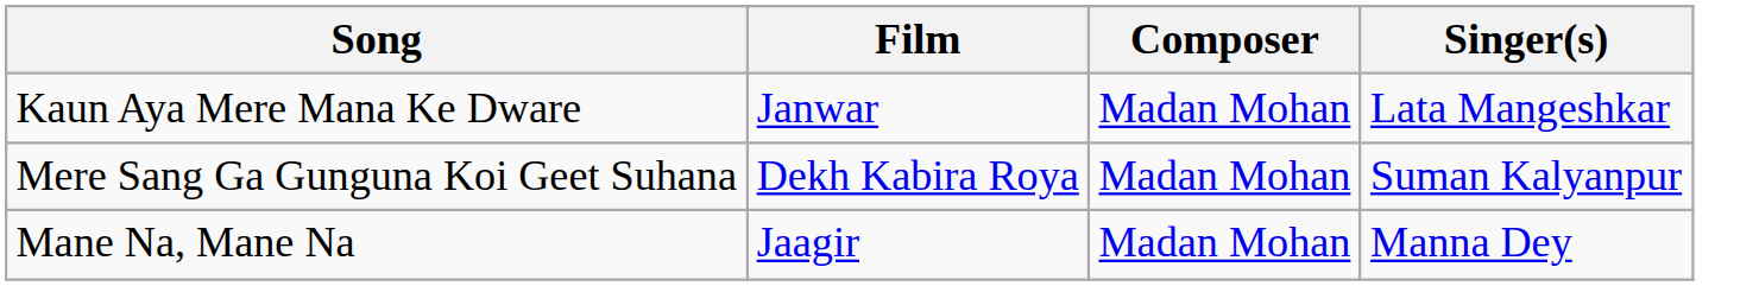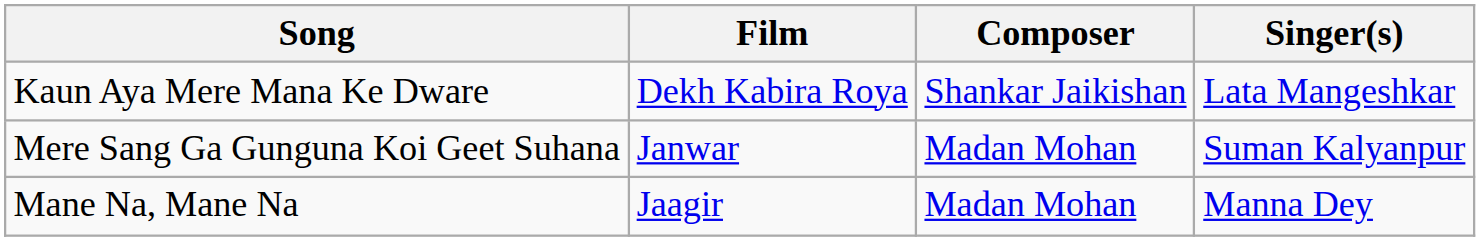 <table class="wikitable">
 <tr>
 <th>Song</th>
 <th>Film</th>
 <th>Composer</th>
 <th>Singer(s)</th>
 </tr>
 <tr>
 <td>Kaun Aya Mere Mana Ke Dware</td>
-<td><a href='#'>Janwar</a></td>
-<td><a href='#'>Madan Mohan</a></td>
+<td><a href='#'>Dekh Kabira Roya</a></td>
+<td><a href='#'>Shankar Jaikishan</a></td>
 <td><a href='#'>Lata Mangeshkar</a></td>
 </tr>
 <tr>
 <td>Mere Sang Ga Gunguna Koi Geet Suhana</td>
-<td><a href='#'>Dekh Kabira Roya</a></td>
+<td><a href='#'>Janwar</a></td>
 <td><a href='#'>Madan Mohan</a></td>
 <td><a href='#'>Suman Kalyanpur</a></td>
 </tr>
 <tr>
 <td>Mane Na, Mane Na</td>
 <td><a href='#'>Jaagir</a></td>
 <td><a href='#'>Madan Mohan</a></td>
 <td><a href='#'>Manna Dey</a></td>
 </tr>
 </table>
